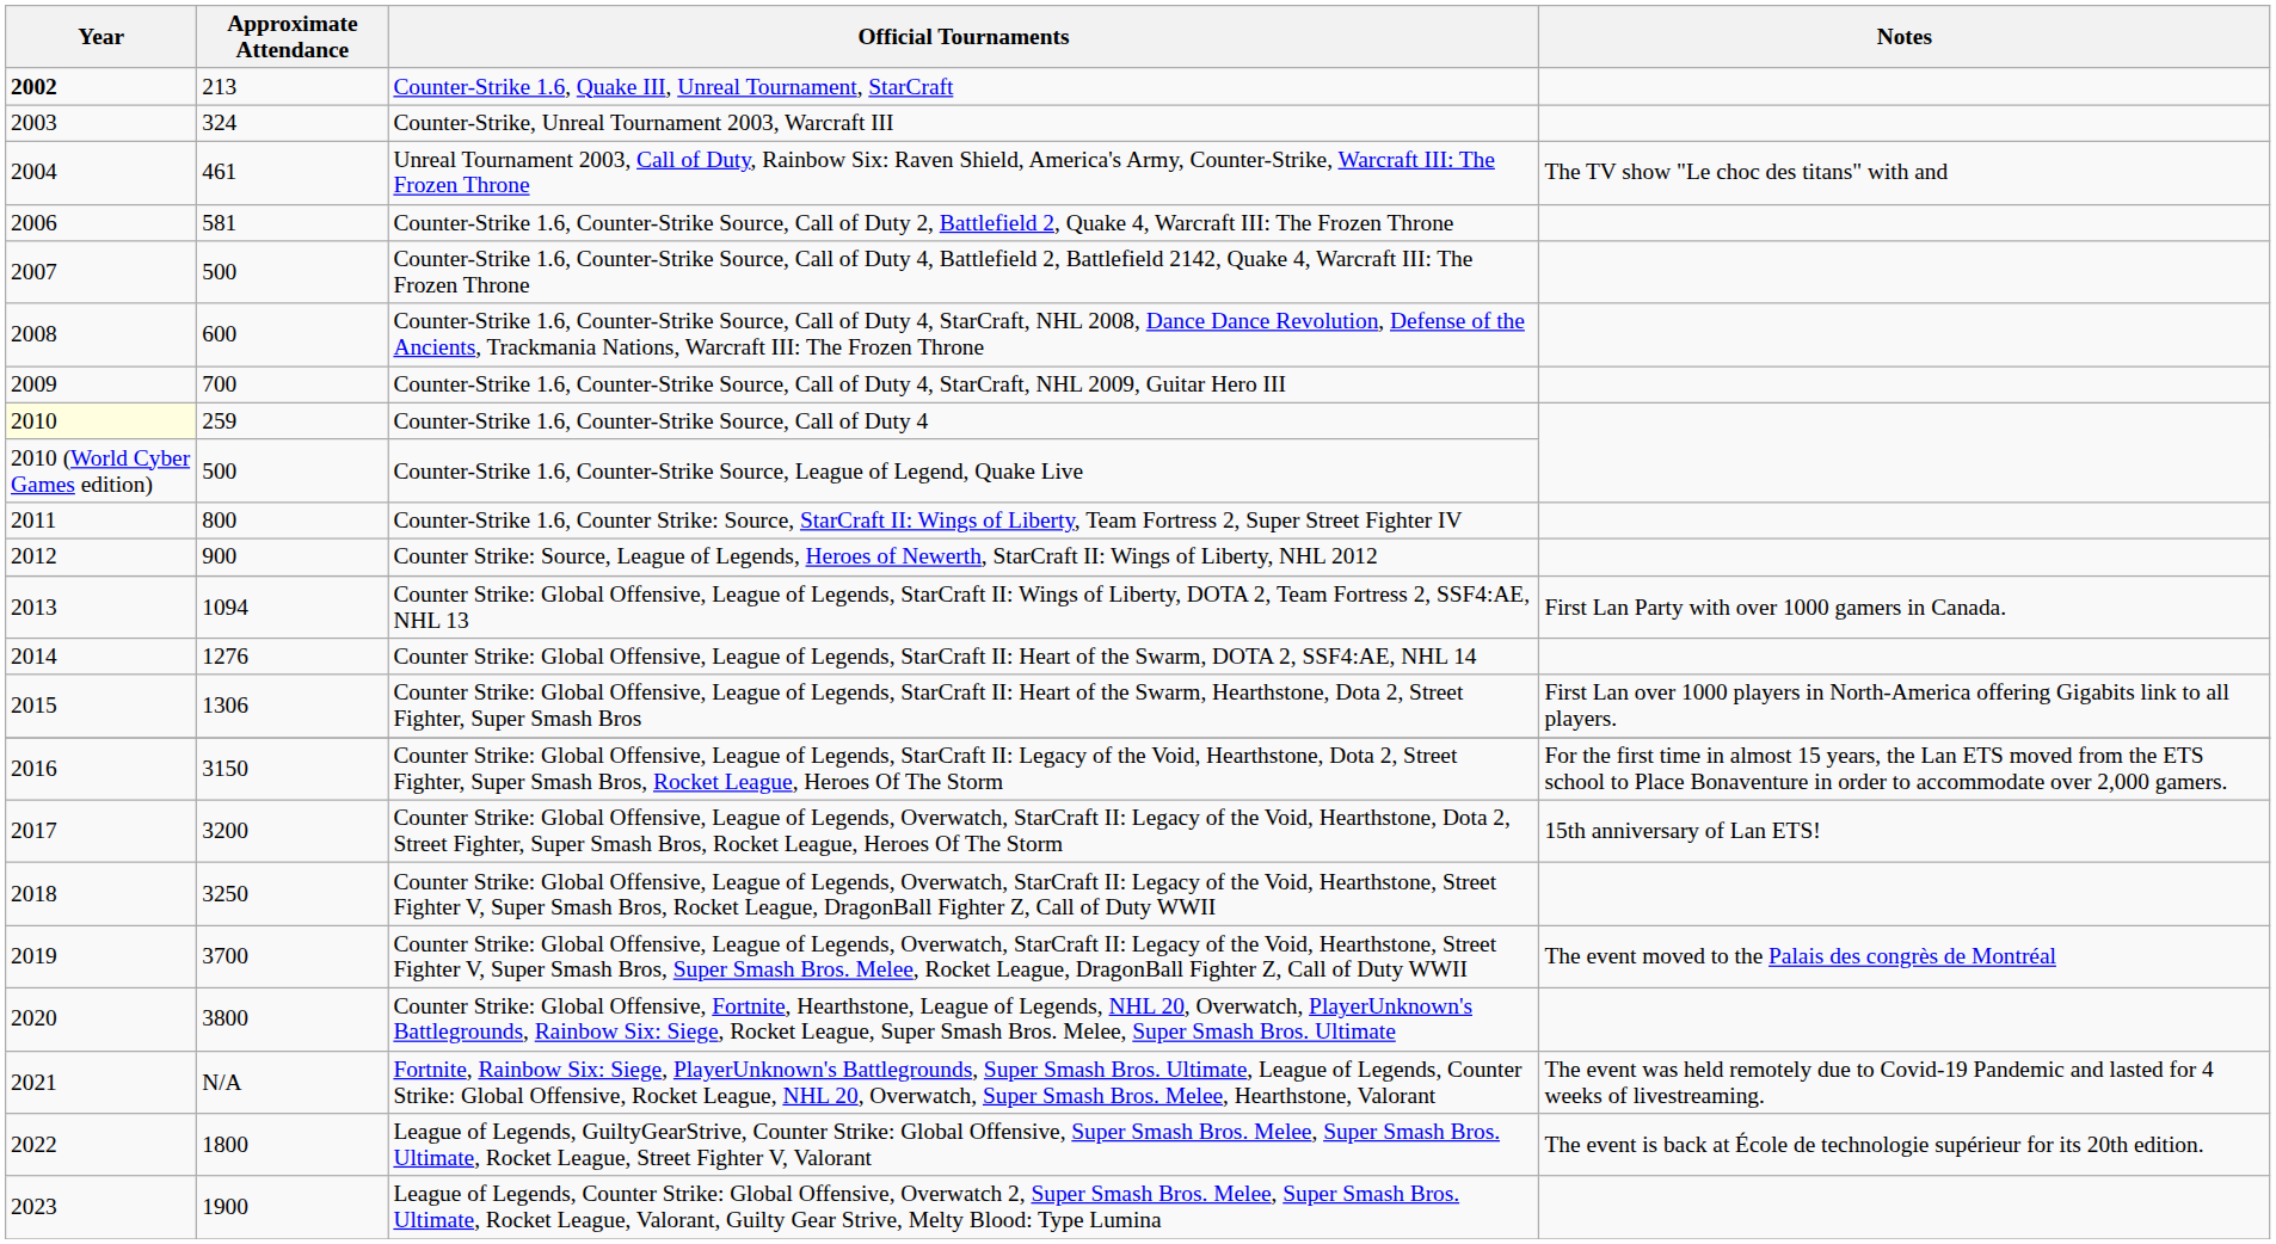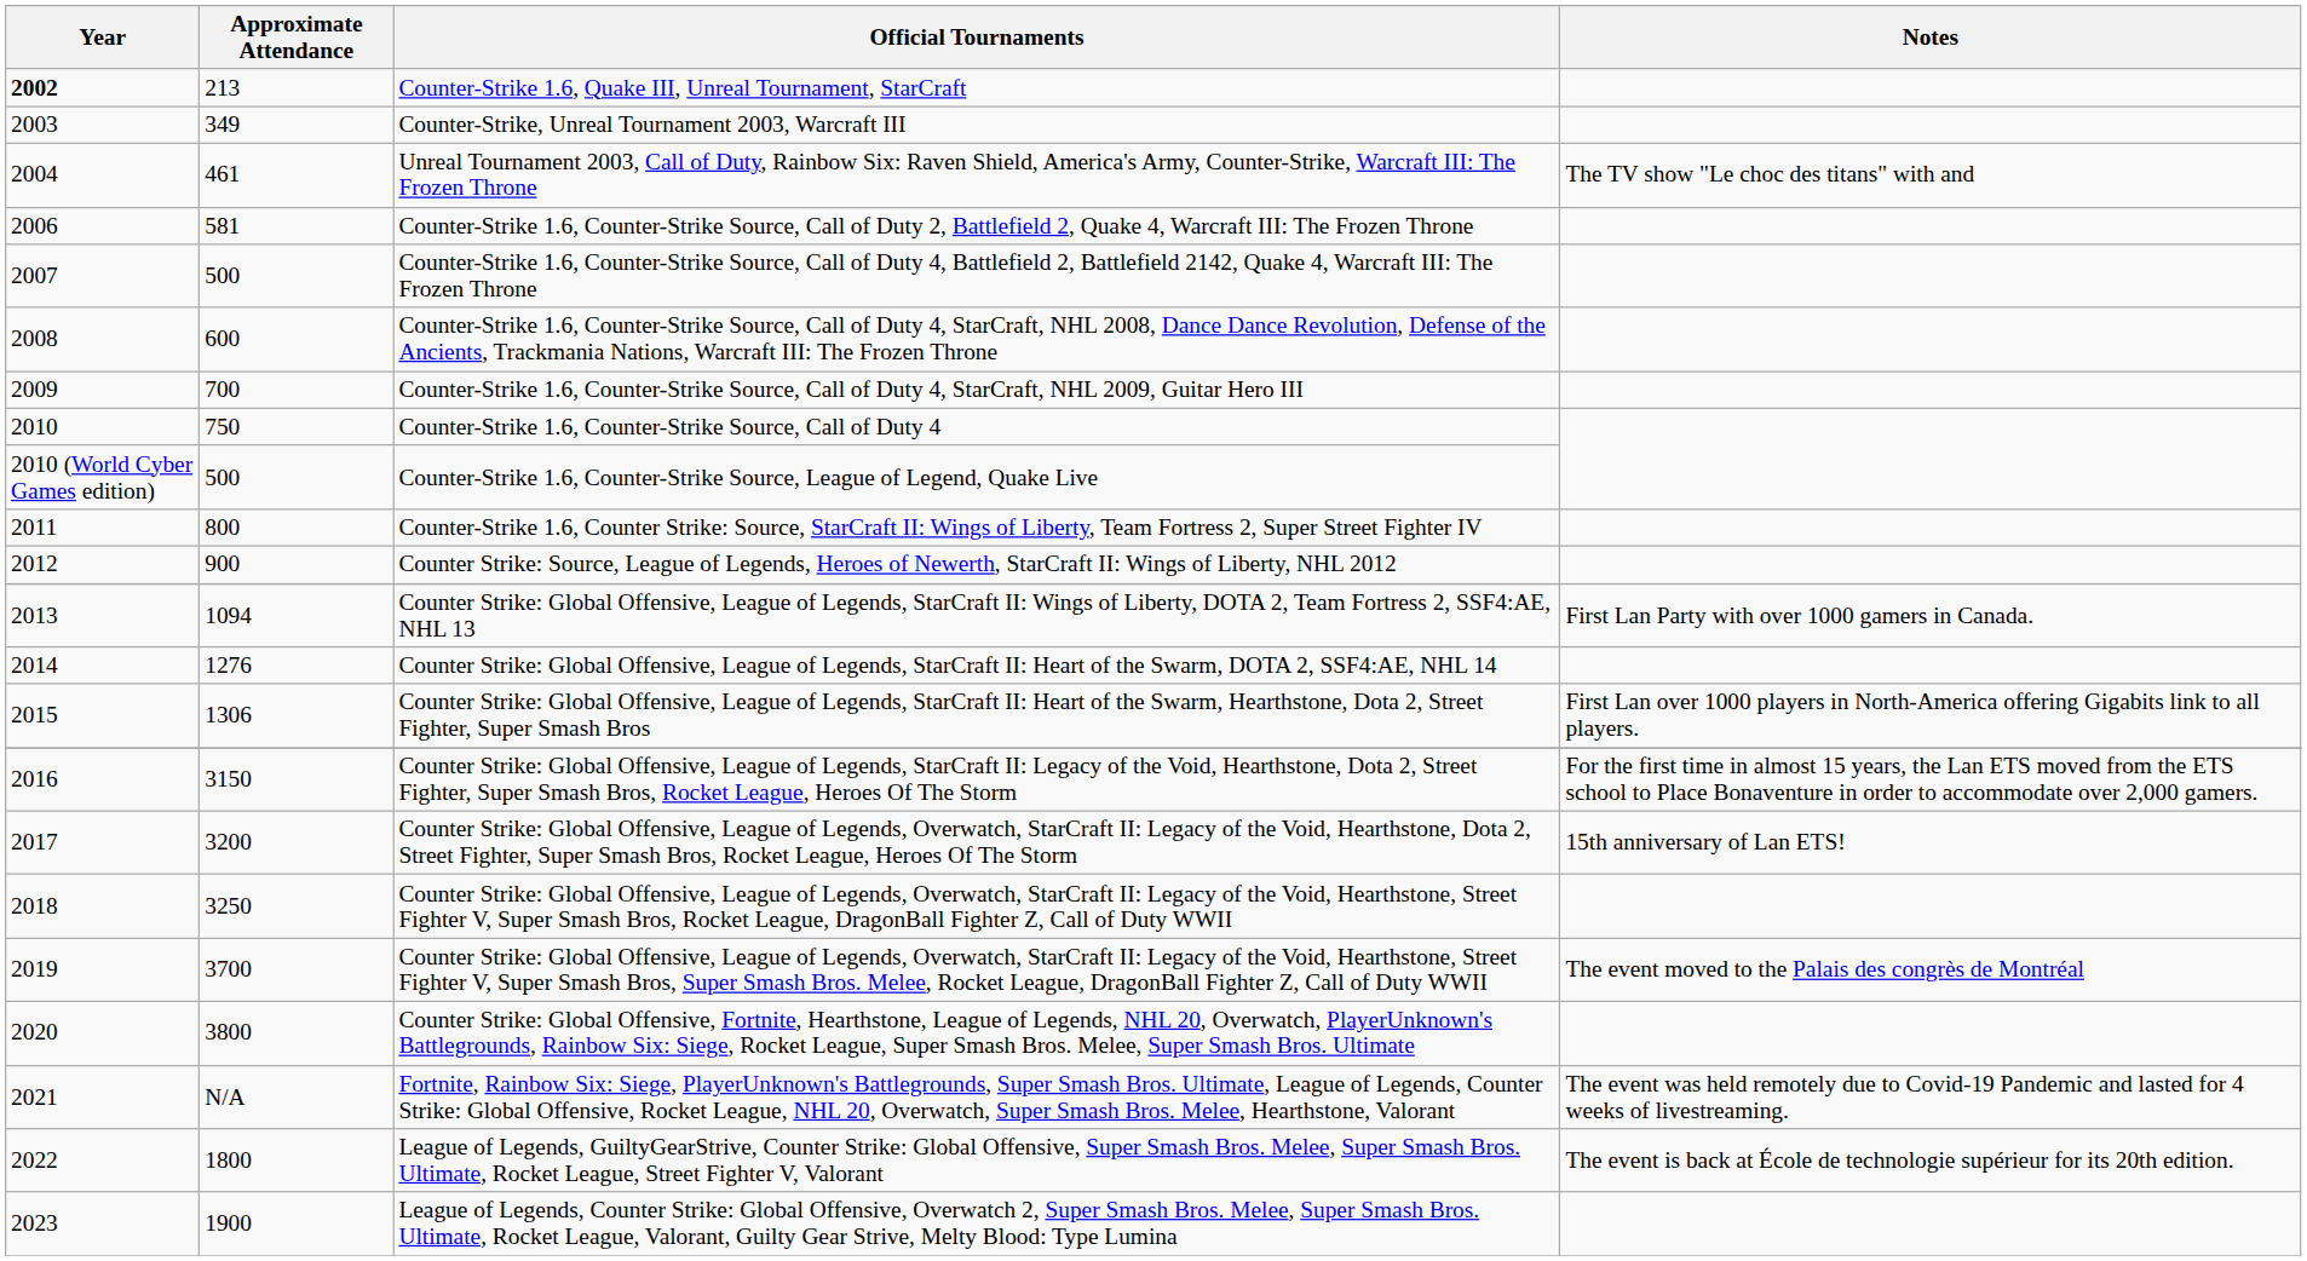 <table class="wikitable">
 <tr>
 <th width=125px>Year</th>
 <th width=125px>Approximate Attendance</th>
 <th>Official Tournaments</th>
 <th>Notes</th>
 </tr>
 <tr>
 <td><strong>2002</strong></td>
 <td>213</td>
 <td><a href='#'>Counter-Strike 1.6</a>, <a href='#'>Quake III</a>, <a href='#'>Unreal Tournament</a>, <a href='#'>StarCraft</a></td>
 <td></td>
 </tr>
 <tr>
 <td>2003</td>
-<td>324</td>
+<td>349</td>
 <td>Counter-Strike, Unreal Tournament 2003, Warcraft III</td>
 <td></td>
 </tr>
 <tr>
 <td>2004</td>
 <td>461</td>
 <td>Unreal Tournament 2003, <a href='#'>Call of Duty</a>, Rainbow Six: Raven Shield, America's Army, Counter-Strike, <a href='#'>Warcraft III: The Frozen Throne</a></td>
 <td>The TV show "Le choc des titans" with  and </td>
 </tr>
 <tr>
 <td>2006</td>
 <td>581</td>
 <td>Counter-Strike 1.6, Counter-Strike Source, Call of Duty 2, <a href='#'>Battlefield 2</a>, Quake 4, Warcraft III: The Frozen Throne</td>
 <td></td>
 </tr>
 <tr>
 <td>2007</td>
 <td>500</td>
 <td>Counter-Strike 1.6, Counter-Strike Source, Call of Duty 4, Battlefield 2, Battlefield 2142, Quake 4, Warcraft III: The Frozen Throne</td>
 <td></td>
 </tr>
 <tr>
 <td>2008</td>
 <td>600</td>
 <td>Counter-Strike 1.6, Counter-Strike Source, Call of Duty 4, StarCraft, NHL 2008, <a href='#'>Dance Dance Revolution</a>, <a href='#'>Defense of the Ancients</a>, Trackmania Nations, Warcraft III: The Frozen Throne</td>
 <td></td>
 </tr>
 <tr>
 <td>2009</td>
 <td>700</td>
 <td>Counter-Strike 1.6, Counter-Strike Source, Call of Duty 4, StarCraft, NHL 2009, Guitar Hero III</td>
 <td></td>
 </tr>
 <tr>
-<td style="background: lightyellow;">2010</td>
-<td>259</td>
+<td>2010</td>
+<td>750</td>
 <td>Counter-Strike 1.6, Counter-Strike Source, Call of Duty 4</td>
 </tr>
 <tr>
 <td>2010 (<a href='#'>World Cyber Games</a> edition)</td>
 <td>500</td>
 <td>Counter-Strike 1.6, Counter-Strike Source, League of Legend, Quake Live</td>
 </tr>
 <tr>
 <td>2011</td>
 <td>800</td>
 <td>Counter-Strike 1.6, Counter Strike: Source, <a href='#'>StarCraft II: Wings of Liberty</a>, Team Fortress 2, Super Street Fighter IV</td>
 <td></td>
 </tr>
 <tr>
 <td>2012</td>
 <td>900</td>
 <td>Counter Strike: Source, League of Legends, <a href='#'>Heroes of Newerth</a>, StarCraft II: Wings of Liberty, NHL 2012</td>
 </tr>
 <tr>
 </tr>
 <tr>
 <td>2013</td>
 <td>1094</td>
 <td>Counter Strike: Global Offensive, League of Legends, StarCraft II: Wings of Liberty, DOTA 2, Team Fortress 2, SSF4:AE, NHL 13</td>
 <td>First Lan Party with over 1000 gamers in Canada.</td>
 </tr>
 <tr>
 <td>2014</td>
 <td>1276</td>
 <td>Counter Strike: Global Offensive, League of Legends, StarCraft II: Heart of the Swarm, DOTA 2, SSF4:AE, NHL 14</td>
 <td></td>
 </tr>
 <tr>
 <td>2015</td>
 <td>1306</td>
 <td>Counter Strike: Global Offensive, League of Legends, StarCraft II: Heart of the Swarm, Hearthstone, Dota 2, Street Fighter, Super Smash Bros</td>
 <td>First Lan over 1000 players in North-America offering Gigabits link to all players.</td>
 </tr>
 <tr>
 </tr>
 <tr>
 <td>2016</td>
 <td>3150</td>
 <td>Counter Strike: Global Offensive, League of Legends, StarCraft II: Legacy of the Void, Hearthstone, Dota 2, Street Fighter, Super Smash Bros, <a href='#'>Rocket League</a>, Heroes Of The Storm</td>
 <td>For the first time in almost 15 years, the Lan ETS moved from the ETS school to Place Bonaventure in order to accommodate over 2,000 gamers.</td>
 </tr>
 <tr>
 <td>2017</td>
 <td>3200</td>
 <td>Counter Strike: Global Offensive, League of Legends, Overwatch, StarCraft II: Legacy of the Void, Hearthstone, Dota 2, Street Fighter, Super Smash Bros, Rocket League, Heroes Of The Storm</td>
 <td>15th anniversary of Lan ETS!</td>
 </tr>
 <tr>
 <td>2018</td>
 <td>3250</td>
 <td>Counter Strike: Global Offensive, League of Legends, Overwatch, StarCraft II: Legacy of the Void, Hearthstone, Street Fighter V, Super Smash Bros, Rocket League, DragonBall Fighter Z, Call of Duty WWII</td>
 <td></td>
 </tr>
 <tr>
 <td>2019</td>
 <td>3700</td>
 <td>Counter Strike: Global Offensive, League of Legends, Overwatch, StarCraft II: Legacy of the Void, Hearthstone, Street Fighter V, Super Smash Bros, <a href='#'>Super Smash Bros. Melee</a>, Rocket League, DragonBall Fighter Z, Call of Duty WWII</td>
 <td>The event moved to the <a href='#'>Palais des congrès de Montréal</a></td>
 </tr>
 <tr>
 <td>2020</td>
 <td>3800</td>
 <td>Counter Strike: Global Offensive, <a href='#'>Fortnite</a>, Hearthstone, League of Legends, <a href='#'>NHL 20</a>, Overwatch, <a href='#'>PlayerUnknown's Battlegrounds</a>, <a href='#'>Rainbow Six: Siege</a>, Rocket League, Super Smash Bros. Melee, <a href='#'>Super Smash Bros. Ultimate</a></td>
 <td></td>
 </tr>
 <tr>
 <td>2021</td>
 <td>N/A</td>
 <td><a href='#'>Fortnite</a>, <a href='#'>Rainbow Six: Siege</a>, <a href='#'>PlayerUnknown's Battlegrounds</a>, <a href='#'>Super Smash Bros. Ultimate</a>, League of Legends, Counter Strike: Global Offensive, Rocket League, <a href='#'>NHL 20</a>, Overwatch, <a href='#'>Super Smash Bros. Melee</a>, Hearthstone, Valorant</td>
 <td>The event was held remotely due to Covid-19 Pandemic and lasted for 4 weeks of livestreaming.</td>
 </tr>
 <tr>
 <td>2022</td>
 <td>1800</td>
 <td>League of Legends, GuiltyGearStrive, Counter Strike: Global Offensive, <a href='#'>Super Smash Bros. Melee</a>, <a href='#'>Super Smash Bros. Ultimate</a>, Rocket League, Street Fighter V, Valorant</td>
 <td>The event is back at École de technologie supérieur for its 20th edition.</td>
 </tr>
 <tr>
 <td>2023</td>
 <td>1900</td>
 <td>League of Legends, Counter Strike: Global Offensive, Overwatch 2, <a href='#'>Super Smash Bros. Melee</a>, <a href='#'>Super Smash Bros. Ultimate</a>, Rocket League, Valorant, Guilty Gear Strive, Melty Blood: Type Lumina</td>
 <td></td>
 </tr>
 </table>
